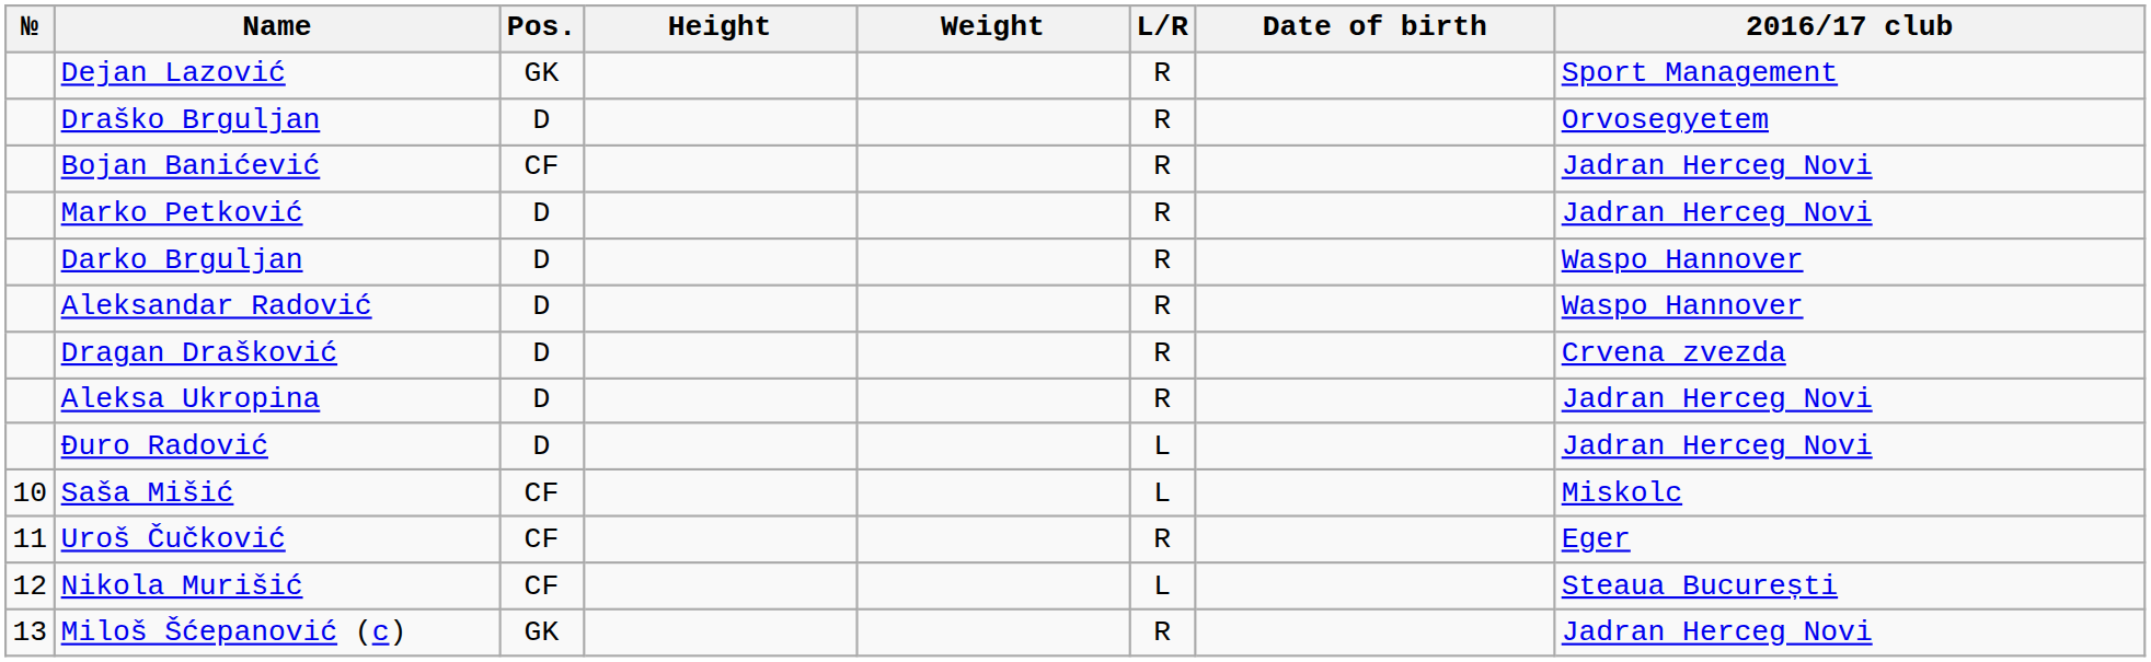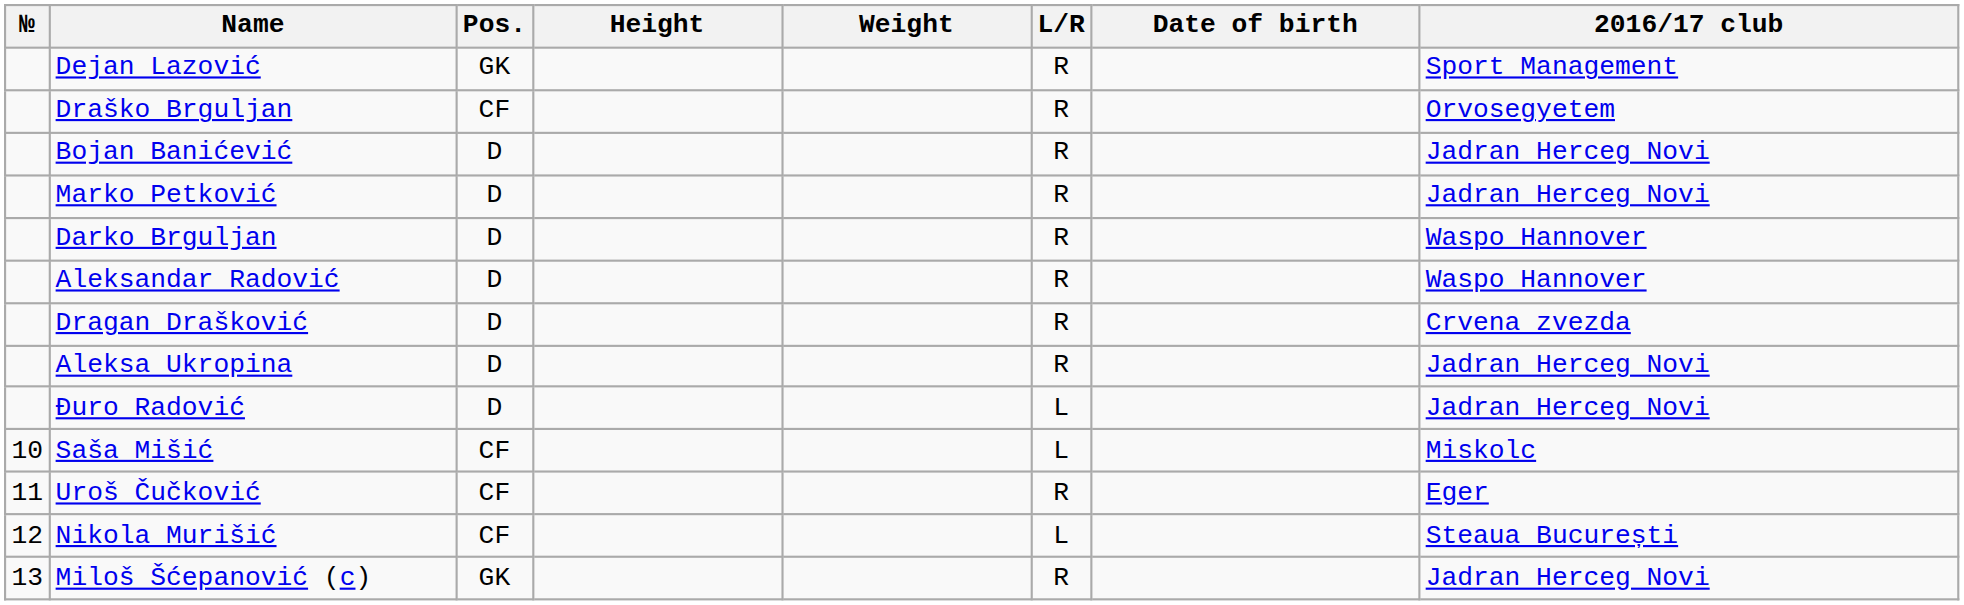 <table class="wikitable sortable" style="font-size:95%; text-align:center;">
 <tr>
 <th>№</th>
 <th style="width:15em">Name</th>
 <th>Pos.</th>
 <th style="width:9em">Height</th>
 <th style="width:9em">Weight</th>
 <th>L/R</th>
 <th style="width:12em">Date of birth</th>
 <th style="width:20em">2016/17 club</th>
 </tr>
 <tr>
 <td></td>
 <td style="text-align:left;"><a href='#'>Dejan Lazović</a></td>
 <td>GK</td>
 <td></td>
 <td></td>
 <td>R</td>
 <td style="text-align:right;"></td>
 <td style="text-align:left;"> <a href='#'>Sport Management</a></td>
 </tr>
 <tr>
 <td></td>
 <td style="text-align:left;"><a href='#'>Draško Brguljan</a></td>
-<td>D</td>
+<td>CF</td>
 <td></td>
 <td></td>
 <td>R</td>
 <td style="text-align:right;"></td>
 <td style="text-align:left;"> <a href='#'>Orvosegyetem</a></td>
 </tr>
 <tr>
 <td></td>
 <td style="text-align:left;"><a href='#'>Bojan Banićević</a></td>
-<td>CF</td>
+<td>D</td>
 <td></td>
 <td></td>
 <td>R</td>
 <td style="text-align:right;"></td>
 <td style="text-align:left;"> <a href='#'>Jadran Herceg Novi</a></td>
 </tr>
 <tr>
 <td></td>
 <td style="text-align:left;"><a href='#'>Marko Petković</a></td>
 <td>D</td>
 <td></td>
 <td></td>
 <td>R</td>
 <td style="text-align:right;"></td>
 <td style="text-align:left;"> <a href='#'>Jadran Herceg Novi</a></td>
 </tr>
 <tr>
 <td></td>
 <td style="text-align:left;"><a href='#'>Darko Brguljan</a></td>
 <td>D</td>
 <td></td>
 <td></td>
 <td>R</td>
 <td style="text-align:right;"></td>
 <td style="text-align:left;"> <a href='#'>Waspo Hannover</a></td>
 </tr>
 <tr>
 <td></td>
 <td style="text-align:left;"><a href='#'>Aleksandar Radović</a></td>
 <td>D</td>
 <td></td>
 <td></td>
 <td>R</td>
 <td style="text-align:right;"></td>
 <td style="text-align:left;"> <a href='#'>Waspo Hannover</a></td>
 </tr>
 <tr>
 <td></td>
 <td style="text-align:left;"><a href='#'>Dragan Drašković</a></td>
 <td>D</td>
 <td></td>
 <td></td>
 <td>R</td>
 <td style="text-align:right;"></td>
 <td style="text-align:left;"> <a href='#'>Crvena zvezda</a></td>
 </tr>
 <tr>
 <td></td>
 <td style="text-align:left;"><a href='#'>Aleksa Ukropina</a></td>
 <td>D</td>
 <td></td>
 <td></td>
 <td>R</td>
 <td style="text-align:right;"></td>
 <td style="text-align:left;"> <a href='#'>Jadran Herceg Novi</a></td>
 </tr>
 <tr>
 <td></td>
 <td style="text-align:left;"><a href='#'>Đuro Radović</a></td>
 <td>D</td>
 <td></td>
 <td></td>
 <td>L</td>
 <td style="text-align:right;"></td>
 <td style="text-align:left;"> <a href='#'>Jadran Herceg Novi</a></td>
 </tr>
 <tr>
 <td>10</td>
 <td style="text-align:left;"><a href='#'>Saša Mišić</a></td>
 <td>CF</td>
 <td></td>
 <td></td>
 <td>L</td>
 <td style="text-align:right;"></td>
 <td style="text-align:left;"> <a href='#'>Miskolc</a></td>
 </tr>
 <tr>
 <td>11</td>
 <td style="text-align:left;"><a href='#'>Uroš Čučković</a></td>
 <td>CF</td>
 <td></td>
 <td></td>
 <td>R</td>
 <td style="text-align:right;"></td>
 <td style="text-align:left;"> <a href='#'>Eger</a></td>
 </tr>
 <tr>
 <td>12</td>
 <td style="text-align:left;"><a href='#'>Nikola Murišić</a></td>
 <td>CF</td>
 <td></td>
 <td></td>
 <td>L</td>
 <td style="text-align:right;"></td>
 <td style="text-align:left;"> <a href='#'>Steaua București</a></td>
 </tr>
 <tr>
 <td>13</td>
 <td style="text-align:left;"><a href='#'>Miloš Šćepanović</a> (<a href='#'>c</a>)</td>
 <td>GK</td>
 <td></td>
 <td></td>
 <td>R</td>
 <td style="text-align:right;"></td>
 <td style="text-align:left;"> <a href='#'>Jadran Herceg Novi</a></td>
 </tr>
 </table>
